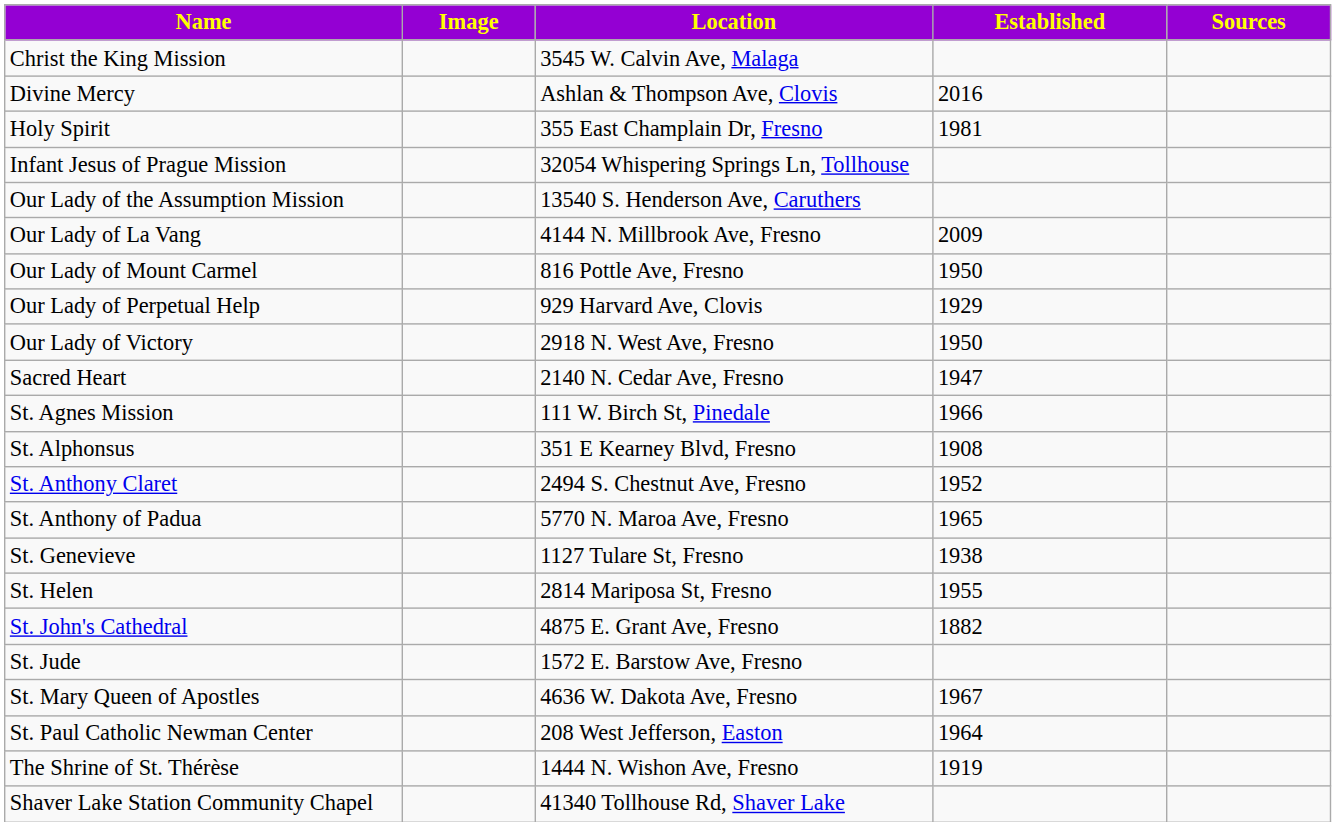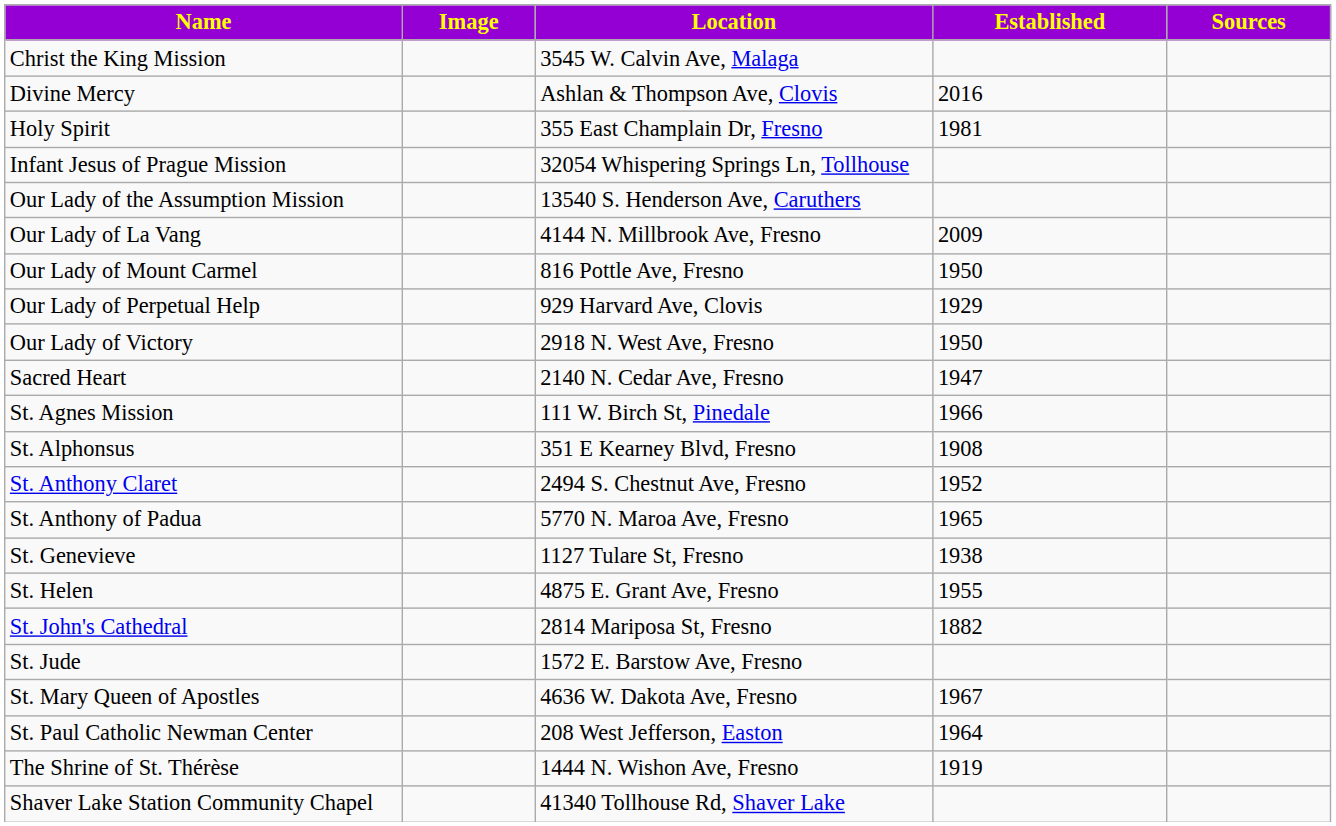 <table class="wikitable sortable" style="width:75%">
 <tr>
 <th style="background:darkviolet; color:yellow;" width="30%"><strong>Name</strong></th>
 <th style="background:darkviolet; color:yellow;" width="10%"><strong>Image</strong></th>
 <th style="background:darkviolet; color:yellow;" width="30%"><strong>Location</strong></th>
 <th style="background:darkviolet; color:yellow;" width="15"><strong>Established</strong></th>
 <th style="background:darkviolet; color:yellow;" width="10"><strong>Sources</strong></th>
 </tr>
 <tr>
 <td>Christ the King Mission</td>
 <td></td>
 <td>3545 W. Calvin Ave, <a href='#'>Malaga</a></td>
 <td></td>
 <td></td>
 </tr>
 <tr>
 <td>Divine Mercy</td>
 <td></td>
 <td>Ashlan & Thompson Ave, <a href='#'>Clovis</a></td>
 <td>2016</td>
 <td></td>
 </tr>
 <tr>
 <td>Holy Spirit</td>
 <td></td>
 <td>355 East Champlain Dr, <a href='#'>Fresno</a></td>
 <td>1981</td>
 <td></td>
 </tr>
 <tr>
 <td>Infant Jesus of Prague Mission</td>
 <td></td>
 <td>32054 Whispering Springs Ln, <a href='#'>Tollhouse</a></td>
 <td></td>
 <td></td>
 </tr>
 <tr>
 <td>Our Lady of the Assumption Mission</td>
 <td></td>
 <td>13540 S. Henderson Ave, <a href='#'>Caruthers</a></td>
 <td></td>
 <td></td>
 </tr>
 <tr>
 <td>Our Lady of La Vang</td>
 <td></td>
 <td>4144 N. Millbrook Ave, Fresno</td>
 <td>2009</td>
 <td></td>
 </tr>
 <tr>
 <td>Our Lady of Mount Carmel</td>
 <td></td>
 <td>816 Pottle Ave, Fresno</td>
 <td>1950</td>
 <td></td>
 </tr>
 <tr>
 <td>Our Lady of Perpetual Help</td>
 <td></td>
 <td>929 Harvard Ave, Clovis</td>
 <td>1929</td>
 <td></td>
 </tr>
 <tr>
 <td>Our Lady of Victory</td>
 <td></td>
 <td>2918 N. West Ave, Fresno</td>
 <td>1950</td>
 <td></td>
 </tr>
 <tr>
 <td>Sacred Heart</td>
 <td></td>
 <td>2140 N. Cedar Ave, Fresno</td>
 <td>1947</td>
 <td></td>
 </tr>
 <tr>
 <td>St. Agnes Mission</td>
 <td></td>
 <td>111 W. Birch St, <a href='#'>Pinedale</a></td>
 <td>1966</td>
 <td></td>
 </tr>
 <tr>
 <td>St. Alphonsus</td>
 <td></td>
 <td>351 E Kearney Blvd, Fresno</td>
 <td>1908</td>
 <td></td>
 </tr>
 <tr>
 <td><a href='#'>St. Anthony Claret</a></td>
 <td></td>
 <td>2494 S. Chestnut Ave, Fresno</td>
 <td>1952</td>
 <td></td>
 </tr>
 <tr>
 <td>St. Anthony of Padua</td>
 <td></td>
 <td>5770 N. Maroa Ave, Fresno</td>
 <td>1965</td>
 <td></td>
 </tr>
 <tr>
 <td>St. Genevieve</td>
 <td></td>
 <td>1127 Tulare St, Fresno</td>
 <td>1938</td>
 <td></td>
 </tr>
 <tr>
 <td>St. Helen</td>
 <td></td>
-<td>2814 Mariposa St, Fresno</td>
+<td>4875 E. Grant Ave, Fresno</td>
 <td>1955</td>
 <td></td>
 </tr>
 <tr>
 <td><a href='#'>St. John's Cathedral</a></td>
 <td></td>
-<td>4875 E. Grant Ave, Fresno</td>
+<td>2814 Mariposa St, Fresno</td>
 <td>1882</td>
 <td></td>
 </tr>
 <tr>
 <td>St. Jude</td>
 <td></td>
 <td>1572 E. Barstow Ave, Fresno</td>
 <td></td>
 <td></td>
 </tr>
 <tr>
 <td>St. Mary Queen of Apostles</td>
 <td></td>
 <td>4636 W. Dakota Ave, Fresno</td>
 <td>1967</td>
 <td></td>
 </tr>
 <tr>
 <td>St. Paul Catholic Newman Center</td>
 <td></td>
 <td>208 West Jefferson, <a href='#'>Easton</a></td>
 <td>1964</td>
 <td></td>
 </tr>
 <tr>
 <td>The Shrine of St. Thérèse</td>
 <td></td>
 <td>1444 N. Wishon Ave, Fresno</td>
 <td>1919</td>
 <td></td>
 </tr>
 <tr>
 <td>Shaver Lake Station Community Chapel</td>
 <td></td>
 <td>41340 Tollhouse Rd, <a href='#'>Shaver Lake</a></td>
 <td></td>
 <td></td>
 </tr>
 </table>
